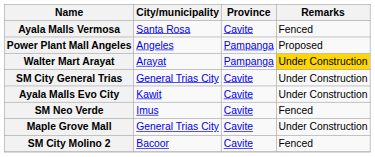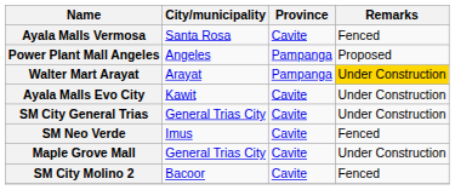 <table class="wikitable sortable plainrowheaders" style="font-size:95%;">
 <tr>
 <th scope="col">Name</th>
 <th scope="col">City/municipality</th>
 <th scope="col">Province</th>
 <th scope="col" class="unsortable">Remarks</th>
 </tr>
 <tr>
 <th scope="row">Ayala Malls Vermosa</th>
 <td><a href='#'>Santa Rosa</a></td>
 <td><a href='#'>Cavite</a></td>
 <td>Fenced</td>
 </tr>
 <tr>
 <th scope="row">Power Plant Mall Angeles</th>
 <td><a href='#'>Angeles</a></td>
 <td><a href='#'>Pampanga</a></td>
 <td>Proposed</td>
 </tr>
 <tr>
 <th scope="row">Walter Mart Arayat</th>
 <td><a href='#'>Arayat</a></td>
 <td><a href='#'>Pampanga</a></td>
 <td style="background: gold;">Under Construction</td>
 </tr>
 <tr>
-<th scope="row">SM City General Trias</th>
-<td><a href='#'>General Trias City</a></td>
+<th scope="row">Ayala Malls Evo City</th>
+<td><a href='#'>Kawit</a></td>
 <td><a href='#'>Cavite</a></td>
 <td>Under Construction</td>
 </tr>
 <tr>
-<th scope="row">Ayala Malls Evo City</th>
-<td><a href='#'>Kawit</a></td>
+<th scope="row">SM City General Trias</th>
+<td><a href='#'>General Trias City</a></td>
 <td><a href='#'>Cavite</a></td>
 <td>Under Construction</td>
 </tr>
 <tr>
 <th scope="row">SM Neo Verde</th>
 <td><a href='#'>Imus</a></td>
 <td><a href='#'>Cavite</a></td>
 <td>Fenced</td>
 </tr>
 <tr>
 <th scope="row">Maple Grove Mall</th>
 <td><a href='#'>General Trias City</a></td>
 <td><a href='#'>Cavite</a></td>
 <td>Under Construction</td>
 </tr>
 <tr>
 <th scope="row">SM City Molino 2</th>
 <td><a href='#'>Bacoor</a></td>
 <td><a href='#'>Cavite</a></td>
 <td>Fenced</td>
 </tr>
 <tr>
 </tr>
 </table>
